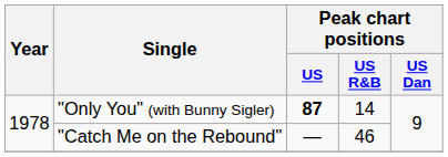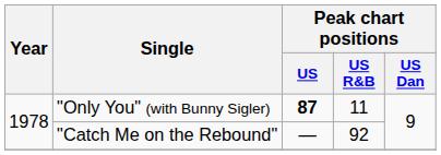 <table class="wikitable" style="text-align:center;">
 <tr>
 <th rowspan="2">Year</th>
 <th rowspan="2">Single</th>
 <th colspan="3">Peak chart positions</th>
 </tr>
 <tr style="font-size:smaller;">
 <th width="40"><a href='#'>US</a><br></th>
 <th width="40"><a href='#'>US<br>R&B</a><br></th>
 <th width="40"><a href='#'>US<br>Dan</a><br></th>
 </tr>
 <tr>
 <td rowspan="2">1978</td>
 <td align="left">"Only You" <small>(with Bunny Sigler)</small></td>
 <td><strong>87</strong></td>
-<td>14</td>
+<td>11</td>
 <td rowspan="2">9</td>
 </tr>
 <tr>
 <td align="left">"Catch Me on the Rebound"</td>
 <td>—</td>
-<td>46</td>
+<td>92</td>
 </tr>
 <tr>
 </tr>
 </table>
